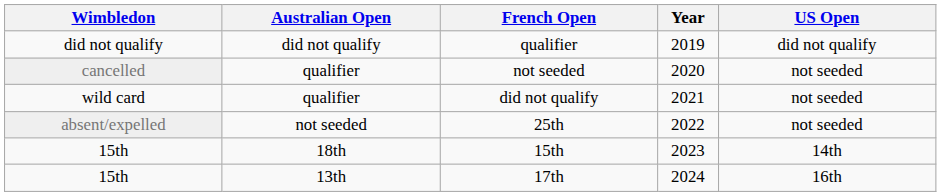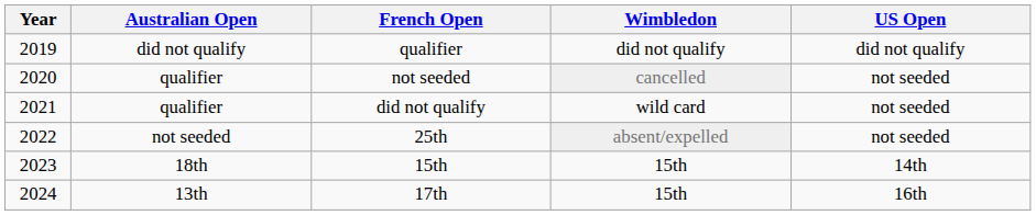 <table class="wikitable" style="text-align:center">
 <tr>
-<th width="200"><a href='#'>Wimbledon</a></th>
+<th width="50">Year</th>
 <th width="200"><a href='#'>Australian Open</a></th>
 <th width="200"><a href='#'>French Open</a></th>
-<th width="50">Year</th>
+<th width="200"><a href='#'>Wimbledon</a></th>
 <th width="200"><a href='#'>US Open</a></th>
 </tr>
 <tr>
-<td>did not qualify</td>
+<td>2019</td>
 <td>did not qualify</td>
 <td>qualifier</td>
-<td>2019</td>
+<td>did not qualify</td>
 <td>did not qualify</td>
 </tr>
 <tr>
-<td bgcolor=efefef style=color:#767676>cancelled</td>
+<td>2020</td>
 <td>qualifier</td>
 <td>not seeded</td>
-<td>2020</td>
+<td bgcolor=efefef style=color:#767676>cancelled</td>
 <td>not seeded</td>
 </tr>
 <tr>
-<td>wild card</td>
+<td>2021</td>
 <td>qualifier</td>
 <td>did not qualify</td>
-<td>2021</td>
+<td>wild card</td>
 <td>not seeded</td>
 </tr>
 <tr>
-<td bgcolor=efefef style=color:#767676>absent/expelled</td>
+<td>2022</td>
 <td>not seeded</td>
 <td>25th</td>
-<td>2022</td>
+<td bgcolor=efefef style=color:#767676>absent/expelled</td>
 <td>not seeded</td>
 </tr>
 <tr>
-<td>15th</td>
+<td>2023</td>
 <td>18th</td>
 <td>15th</td>
-<td>2023</td>
+<td>15th</td>
 <td>14th</td>
 </tr>
 <tr>
-<td>15th</td>
+<td>2024</td>
 <td>13th</td>
 <td>17th</td>
-<td>2024</td>
+<td>15th</td>
 <td>16th</td>
 </tr>
 </table>
